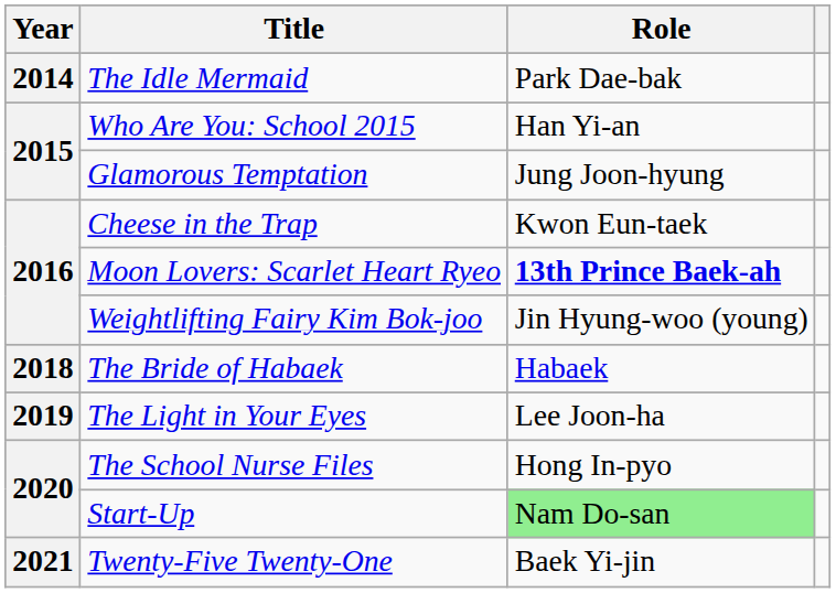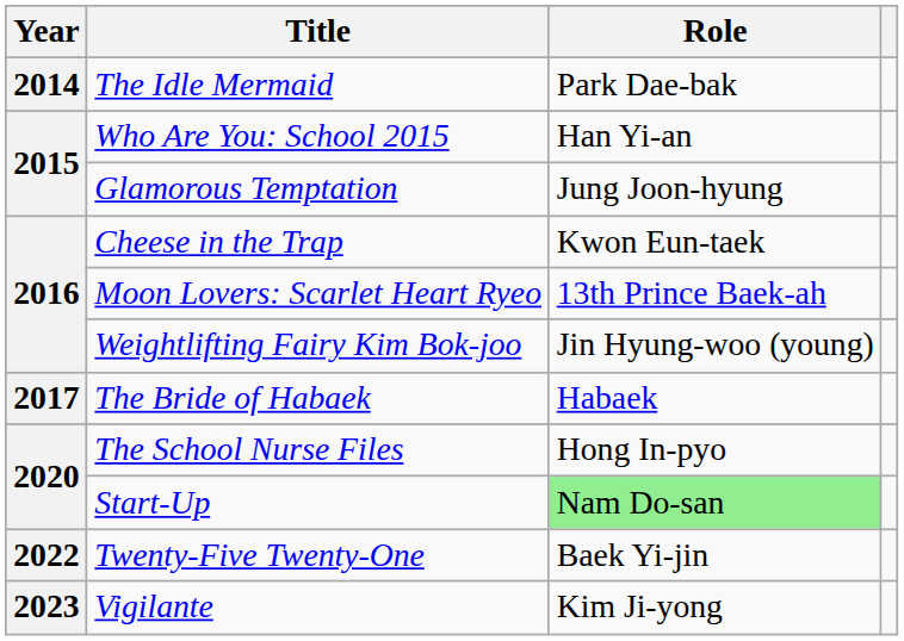 <table class="wikitable plainrowheaders sortable">
 <tr>
 <th scope="col">Year</th>
 <th scope="col">Title</th>
 <th scope="col">Role</th>
 <th scope="col" class="unsortable"></th>
 </tr>
 <tr>
 <th scope="row">2014</th>
 <td><em><a href='#'>The Idle Mermaid</a></em></td>
 <td>Park Dae-bak</td>
 <td style="text-align:center"></td>
 </tr>
 <tr>
 <th scope="row" rowspan="2">2015</th>
 <td><em><a href='#'>Who Are You: School 2015</a></em></td>
 <td>Han Yi-an</td>
 <td style="text-align:center"></td>
 </tr>
 <tr>
 <td><em><a href='#'>Glamorous Temptation</a></em></td>
 <td>Jung Joon-hyung</td>
 <td style="text-align:center"></td>
 </tr>
 <tr>
 <th scope="row" rowspan="3">2016</th>
 <td><a href='#'><em>Cheese in the Trap</em></a></td>
 <td>Kwon Eun-taek</td>
 <td style="text-align:center"></td>
 </tr>
 <tr>
 <td><em><a href='#'>Moon Lovers: Scarlet Heart Ryeo</a></em></td>
-<td><strong><a href='#'>13th Prince Baek-ah</a></strong></td>
+<td><a href='#'>13th Prince Baek-ah</a></td>
 <td style="text-align:center"></td>
 </tr>
 <tr>
 <td><em><a href='#'>Weightlifting Fairy Kim Bok-joo</a></em></td>
 <td>Jin Hyung-woo (young)</td>
 <td style="text-align:center"></td>
 </tr>
 <tr>
-<th scope="row">2018</th>
+<th scope="row">2017</th>
 <td><em><a href='#'>The Bride of Habaek</a></em></td>
 <td><a href='#'>Habaek</a></td>
-<td style="text-align:center"></td>
-</tr>
-<tr>
-<th scope="row">2019</th>
-<td><em><a href='#'>The Light in Your Eyes</a></em></td>
-<td>Lee Joon-ha</td>
 <td style="text-align:center"></td>
 </tr>
 <tr>
 <th scope="row" rowspan="2">2020</th>
 <td><em><a href='#'>The School Nurse Files</a></em></td>
 <td>Hong In-pyo</td>
 <td style="text-align:center"></td>
 </tr>
 <tr>
 <td><em><a href='#'>Start-Up</a></em></td>
 <td style="background: lightgreen;">Nam Do-san</td>
 <td style="text-align:center"></td>
 </tr>
 <tr>
-<th scope="row">2021</th>
+<th scope="row">2022</th>
 <td><em><a href='#'>Twenty-Five Twenty-One</a></em></td>
 <td>Baek Yi-jin</td>
 <td style="text-align:center"></td>
 </tr>
+<tr>
+<th scope="row">2023</th>
+<td><em><a href='#'>Vigilante</a></em></td>
+<td>Kim Ji-yong</td>
+<td style="text-align:center"></td>
+</tr>
 </table>
